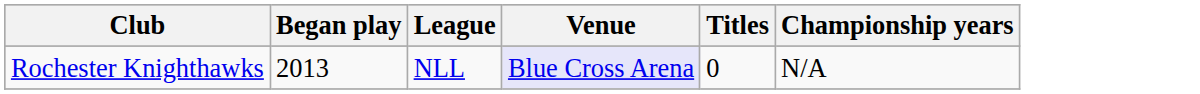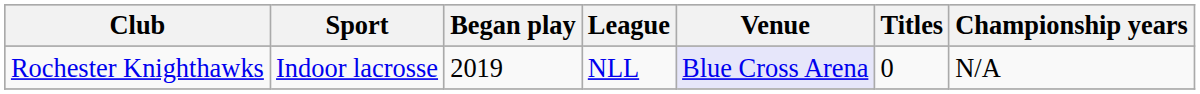 <table class="wikitable sortable">
 <tr>
 <th>Club</th>
+<th>Sport</th>
 <th>Began play</th>
 <th>League</th>
 <th>Venue</th>
 <th>Titles</th>
 <th>Championship years</th>
 </tr>
 <tr>
 <td><a href='#'>Rochester Knighthawks</a></td>
-<td>2013</td>
+<td><a href='#'>Indoor lacrosse</a></td>
+<td>2019</td>
 <td><a href='#'>NLL</a></td>
 <td style="background: lavender;"><a href='#'>Blue Cross Arena</a></td>
 <td>0</td>
 <td>N/A</td>
 </tr>
 </table>
